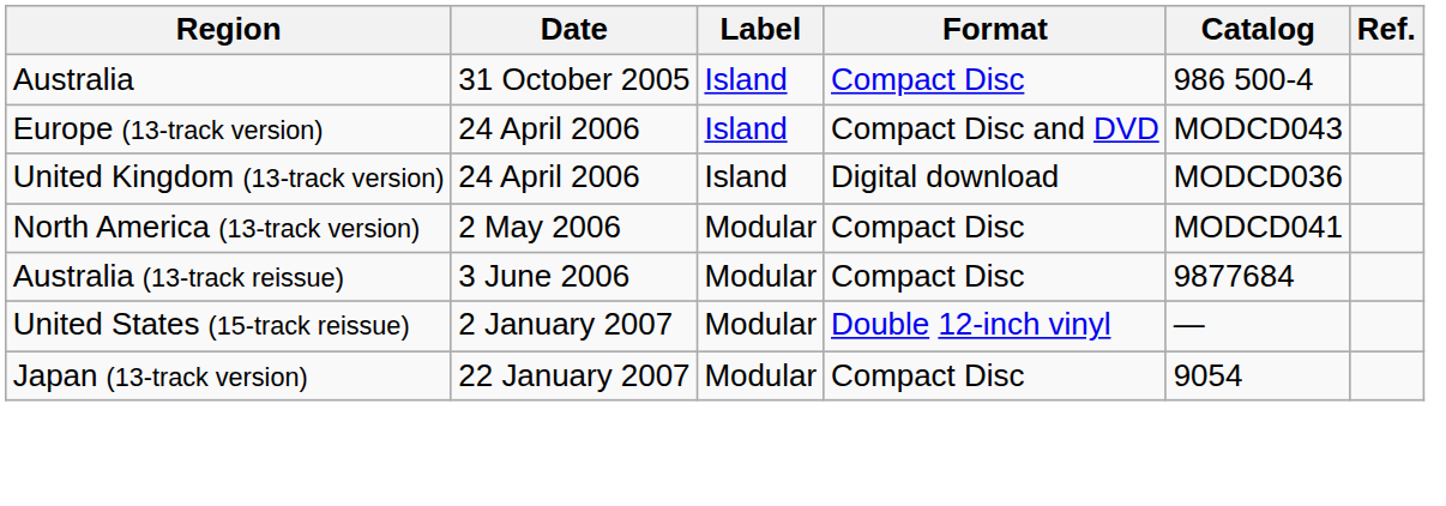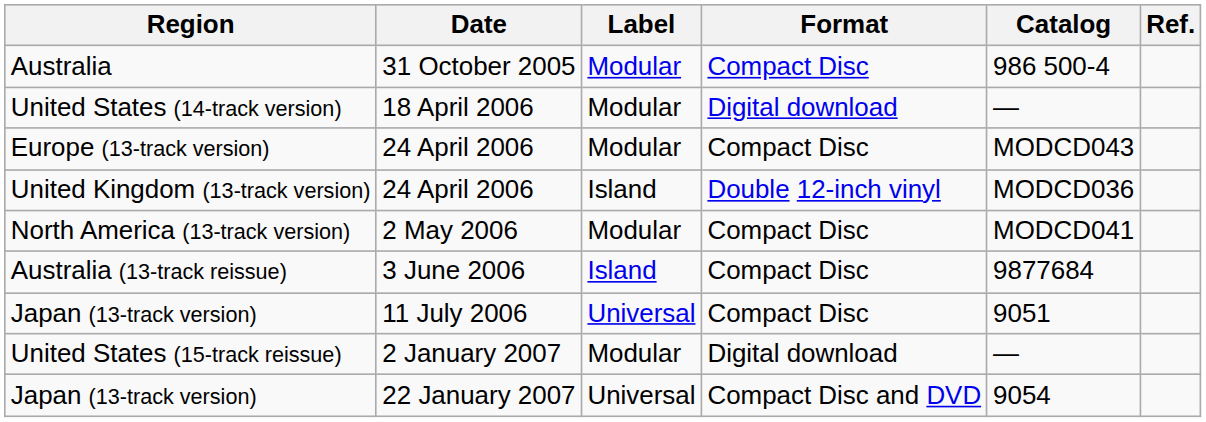 <table class="wikitable">
 <tr>
 <th>Region</th>
 <th>Date</th>
 <th>Label</th>
 <th>Format</th>
 <th>Catalog</th>
 <th>Ref.</th>
 </tr>
 <tr>
 <td>Australia</td>
 <td>31 October 2005</td>
-<td><a href='#'>Island</a></td>
+<td><a href='#'>Modular</a></td>
 <td><a href='#'>Compact Disc</a></td>
 <td>986 500-4</td>
 <td style="text-align:center;"></td>
 </tr>
 <tr>
+<td>United States <small>(14-track version)</small></td>
+<td>18 April 2006</td>
+<td>Modular</td>
+<td><a href='#'>Digital download</a></td>
+<td>—</td>
+<td style="text-align:center;"></td>
+</tr>
+<tr>
 <td>Europe <small>(13-track version)</small></td>
 <td>24 April 2006</td>
-<td><a href='#'>Island</a></td>
-<td>Compact Disc and <a href='#'>DVD</a></td>
+<td>Modular</td>
+<td>Compact Disc</td>
 <td>MODCD043</td>
 <td style="text-align:center;"></td>
 </tr>
 <tr>
 <td>United Kingdom <small>(13-track version)</small></td>
 <td>24 April 2006</td>
 <td>Island</td>
-<td>Digital download</td>
+<td><a href='#'>Double</a> <a href='#'>12-inch vinyl</a></td>
 <td>MODCD036</td>
 <td style="text-align:center;"></td>
 </tr>
 <tr>
 <td>North America <small>(13-track version)</small></td>
 <td>2 May 2006</td>
 <td>Modular</td>
 <td>Compact Disc</td>
 <td>MODCD041</td>
 <td style="text-align:center;"></td>
 </tr>
 <tr>
 <td>Australia <small>(13-track reissue)</small></td>
 <td>3 June 2006</td>
-<td>Modular</td>
+<td><a href='#'>Island</a></td>
 <td>Compact Disc</td>
 <td>9877684</td>
+<td style="text-align:center;"></td>
+</tr>
+<tr>
+<td>Japan <small>(13-track version)</small></td>
+<td>11 July 2006</td>
+<td><a href='#'>Universal</a></td>
+<td>Compact Disc</td>
+<td>9051</td>
 <td style="text-align:center;"></td>
 </tr>
 <tr>
 <td>United States <small>(15-track reissue)</small></td>
 <td>2 January 2007</td>
 <td>Modular</td>
-<td><a href='#'>Double</a> <a href='#'>12-inch vinyl</a></td>
+<td>Digital download</td>
 <td>—</td>
 <td style="text-align:center;"></td>
 </tr>
 <tr>
 <td>Japan <small>(13-track version)</small></td>
 <td>22 January 2007</td>
-<td>Modular</td>
-<td>Compact Disc</td>
+<td>Universal</td>
+<td>Compact Disc and <a href='#'>DVD</a></td>
 <td>9054</td>
 <td style="text-align:center;"></td>
 </tr>
 </table>
